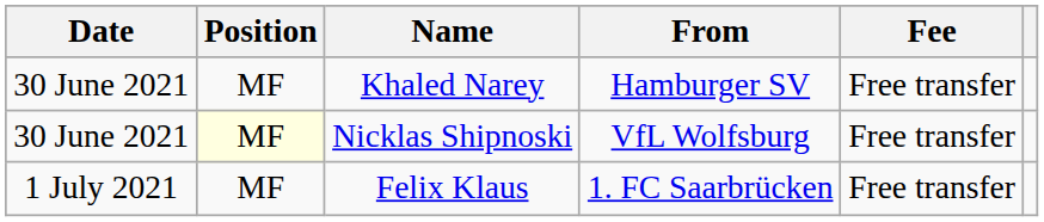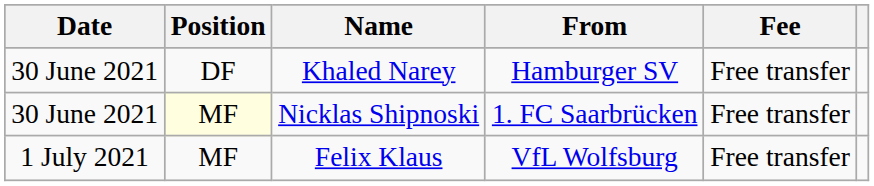 <table class="wikitable" style="text-align:center;">
 <tr>
 <th>Date</th>
 <th>Position</th>
 <th>Name</th>
 <th>From</th>
 <th>Fee</th>
 <th></th>
 </tr>
 <tr>
 <td>30 June 2021</td>
-<td>MF</td>
+<td>DF</td>
 <td><a href='#'>Khaled Narey</a></td>
 <td><a href='#'>Hamburger SV</a></td>
 <td>Free transfer</td>
 <td></td>
 </tr>
 <tr>
 <td>30 June 2021</td>
 <td style="background: lightyellow;">MF</td>
 <td><a href='#'>Nicklas Shipnoski</a></td>
-<td><a href='#'>VfL Wolfsburg</a></td>
+<td><a href='#'>1. FC Saarbrücken</a></td>
 <td>Free transfer</td>
 <td></td>
 </tr>
 <tr>
 <td>1 July 2021</td>
 <td>MF</td>
 <td><a href='#'>Felix Klaus</a></td>
-<td><a href='#'>1. FC Saarbrücken</a></td>
+<td><a href='#'>VfL Wolfsburg</a></td>
 <td>Free transfer</td>
 <td></td>
 </tr>
 </table>
